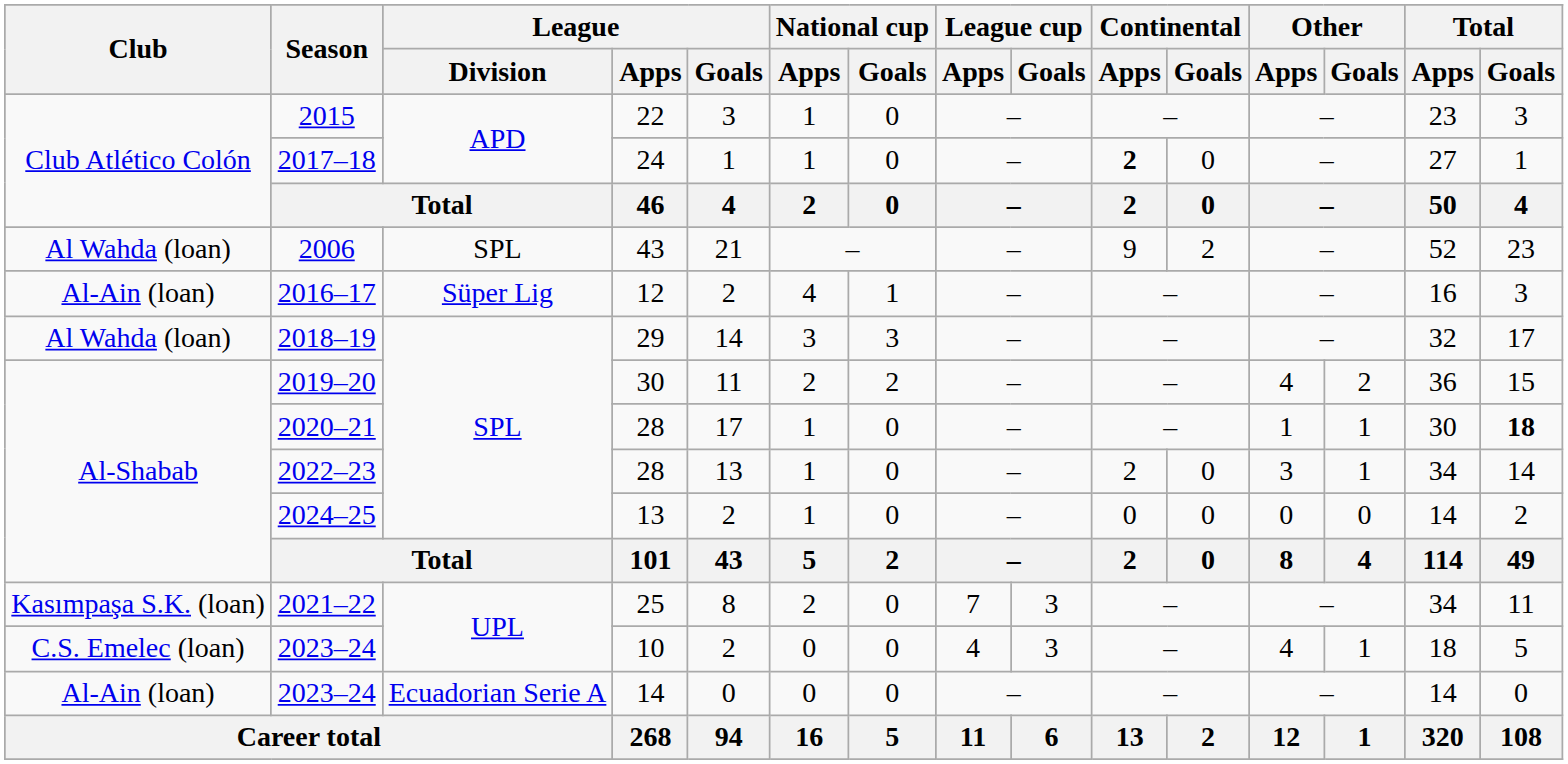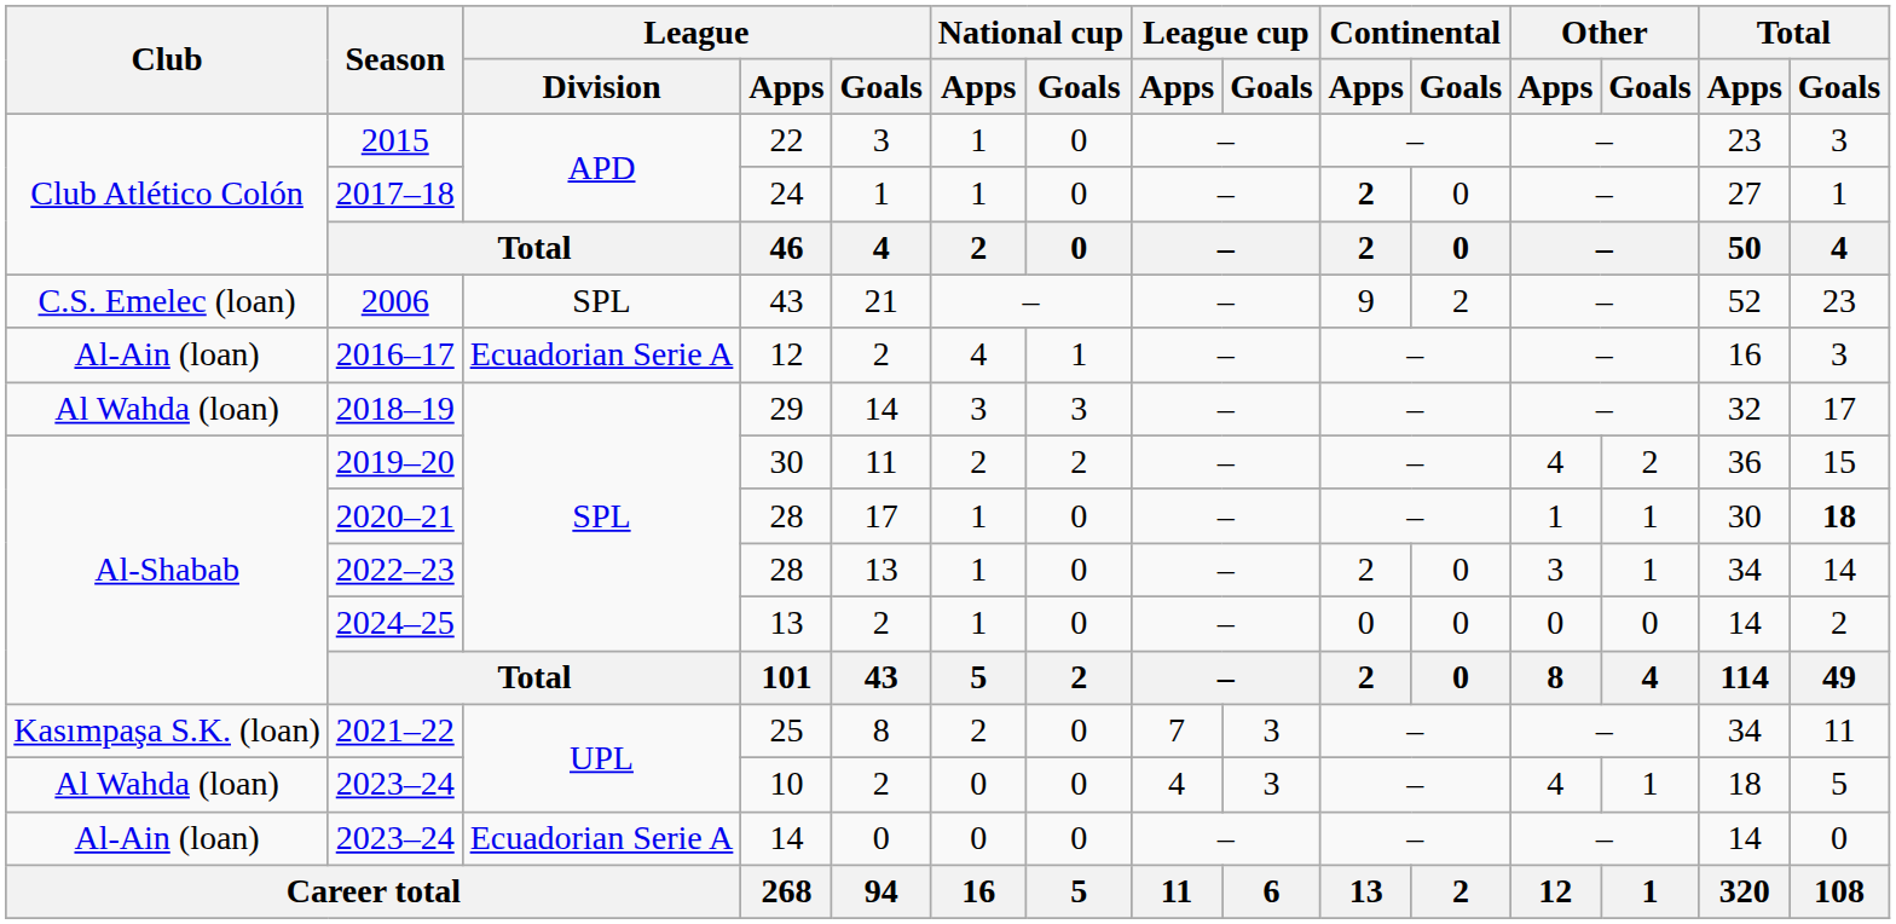 <table class="wikitable" style="text-align:center">
 <tr>
 <th rowspan="2">Club</th>
 <th rowspan="2">Season</th>
 <th colspan="3">League</th>
 <th colspan="2">National cup</th>
 <th colspan="2">League cup</th>
 <th colspan="2">Continental</th>
 <th colspan="2">Other</th>
 <th colspan="2">Total</th>
 </tr>
 <tr>
 <th>Division</th>
 <th>Apps</th>
 <th>Goals</th>
 <th>Apps</th>
 <th>Goals</th>
 <th>Apps</th>
 <th>Goals</th>
 <th>Apps</th>
 <th>Goals</th>
 <th>Apps</th>
 <th>Goals</th>
 <th>Apps</th>
 <th>Goals</th>
 </tr>
 <tr>
 <td rowspan="3"><a href='#'>Club Atlético Colón</a></td>
 <td><a href='#'>2015</a></td>
 <td rowspan="2"><a href='#'>APD</a></td>
 <td>22</td>
 <td>3</td>
 <td>1</td>
 <td>0</td>
 <td colspan="2">–</td>
 <td colspan="2">–</td>
 <td colspan="2">–</td>
 <td>23</td>
 <td>3</td>
 </tr>
 <tr>
 <td><a href='#'>2017–18</a></td>
 <td>24</td>
 <td>1</td>
 <td>1</td>
 <td>0</td>
 <td colspan="2">–</td>
 <td><strong>2</strong></td>
 <td>0</td>
 <td colspan="2">–</td>
 <td>27</td>
 <td>1</td>
 </tr>
 <tr>
 <th colspan="2">Total</th>
 <th>46</th>
 <th>4</th>
 <th>2</th>
 <th>0</th>
 <th colspan="2">–</th>
 <th>2</th>
 <th>0</th>
 <th colspan="2">–</th>
 <th>50</th>
 <th>4</th>
 </tr>
 <tr>
-<td><a href='#'>Al Wahda</a> (loan)</td>
+<td><a href='#'>C.S. Emelec</a> (loan)</td>
 <td><a href='#'>2006</a></td>
 <td>SPL</td>
 <td>43</td>
 <td>21</td>
 <td colspan="2">–</td>
 <td colspan="2">–</td>
 <td>9</td>
 <td>2</td>
 <td colspan="2">–</td>
 <td>52</td>
 <td>23</td>
 </tr>
 <tr>
 <td><a href='#'>Al-Ain</a> (loan)</td>
 <td><a href='#'>2016–17</a></td>
-<td><a href='#'>Süper Lig</a></td>
+<td><a href='#'>Ecuadorian Serie A</a></td>
 <td>12</td>
 <td>2</td>
 <td>4</td>
 <td>1</td>
 <td colspan="2">–</td>
 <td colspan="2">–</td>
 <td colspan="2">–</td>
 <td>16</td>
 <td>3</td>
 </tr>
 <tr>
 <td><a href='#'>Al Wahda</a> (loan)</td>
 <td><a href='#'>2018–19</a></td>
 <td rowspan="5"><a href='#'>SPL</a></td>
 <td>29</td>
 <td>14</td>
 <td>3</td>
 <td>3</td>
 <td colspan="2">–</td>
 <td colspan="2">–</td>
 <td colspan="2">–</td>
 <td>32</td>
 <td>17</td>
 </tr>
 <tr>
 <td rowspan="5"><a href='#'>Al-Shabab</a></td>
 <td><a href='#'>2019–20</a></td>
 <td>30</td>
 <td>11</td>
 <td>2</td>
 <td>2</td>
 <td colspan="2">–</td>
 <td colspan="2">–</td>
 <td>4</td>
 <td>2</td>
 <td>36</td>
 <td>15</td>
 </tr>
 <tr>
 <td><a href='#'>2020–21</a></td>
 <td>28</td>
 <td>17</td>
 <td>1</td>
 <td>0</td>
 <td colspan="2">–</td>
 <td colspan="2">–</td>
 <td>1</td>
 <td>1</td>
 <td>30</td>
 <td><strong>18</strong></td>
 </tr>
 <tr>
 <td><a href='#'>2022–23</a></td>
 <td>28</td>
 <td>13</td>
 <td>1</td>
 <td>0</td>
 <td colspan="2">–</td>
 <td>2</td>
 <td>0</td>
 <td>3</td>
 <td>1</td>
 <td>34</td>
 <td>14</td>
 </tr>
 <tr>
 <td><a href='#'>2024–25</a></td>
 <td>13</td>
 <td>2</td>
 <td>1</td>
 <td>0</td>
 <td colspan="2">–</td>
 <td>0</td>
 <td>0</td>
 <td>0</td>
 <td>0</td>
 <td>14</td>
 <td>2</td>
 </tr>
 <tr>
 <th colspan="2">Total</th>
 <th>101</th>
 <th>43</th>
 <th>5</th>
 <th>2</th>
 <th colspan="2">–</th>
 <th>2</th>
 <th>0</th>
 <th>8</th>
 <th>4</th>
 <th>114</th>
 <th>49</th>
 </tr>
 <tr>
 <td><a href='#'>Kasımpaşa S.K.</a> (loan)</td>
 <td><a href='#'>2021–22</a></td>
 <td rowspan="2"><a href='#'>UPL</a></td>
 <td>25</td>
 <td>8</td>
 <td>2</td>
 <td>0</td>
 <td>7</td>
 <td>3</td>
 <td colspan="2">–</td>
 <td colspan="2">–</td>
 <td>34</td>
 <td>11</td>
 </tr>
 <tr>
-<td><a href='#'>C.S. Emelec</a> (loan)</td>
+<td><a href='#'>Al Wahda</a> (loan)</td>
 <td><a href='#'>2023–24</a></td>
 <td>10</td>
 <td>2</td>
 <td>0</td>
 <td>0</td>
 <td>4</td>
 <td>3</td>
 <td colspan="2">–</td>
 <td>4</td>
 <td>1</td>
 <td>18</td>
 <td>5</td>
 </tr>
 <tr>
 <td><a href='#'>Al-Ain</a> (loan)</td>
 <td><a href='#'>2023–24</a></td>
 <td><a href='#'>Ecuadorian Serie A</a></td>
 <td>14</td>
 <td>0</td>
 <td>0</td>
 <td>0</td>
 <td colspan="2">–</td>
 <td colspan="2">–</td>
 <td colspan="2">–</td>
 <td>14</td>
 <td>0</td>
 </tr>
 <tr>
 <th colspan="3">Career total</th>
 <th>268</th>
 <th>94</th>
 <th>16</th>
 <th>5</th>
 <th>11</th>
 <th>6</th>
 <th>13</th>
 <th>2</th>
 <th>12</th>
 <th>1</th>
 <th>320</th>
 <th>108</th>
 </tr>
 </table>
